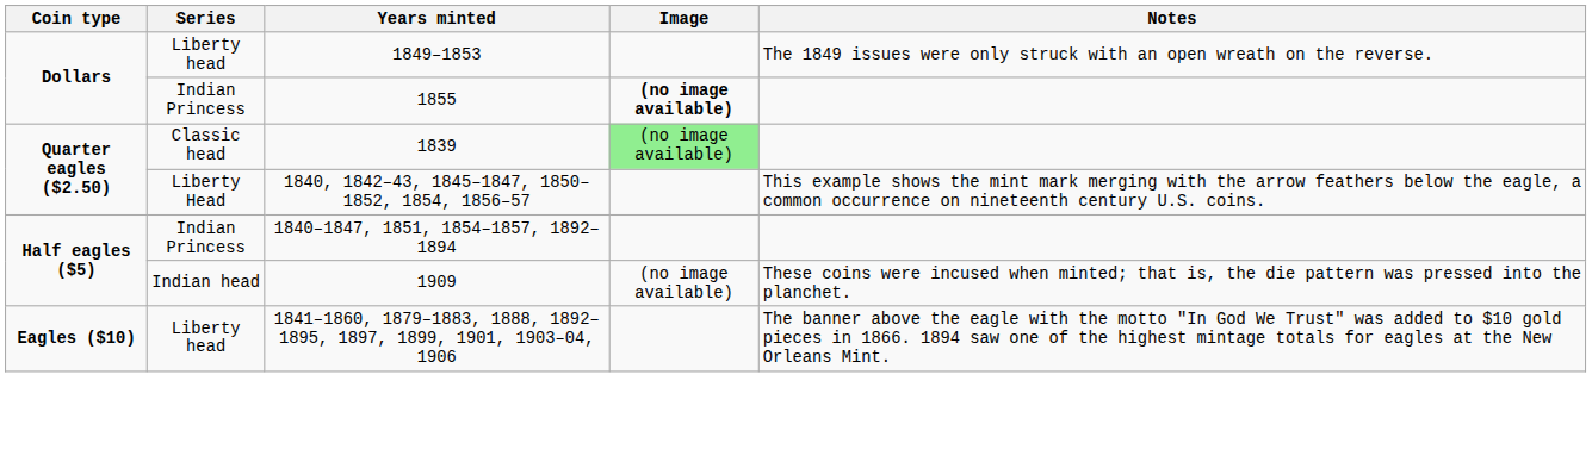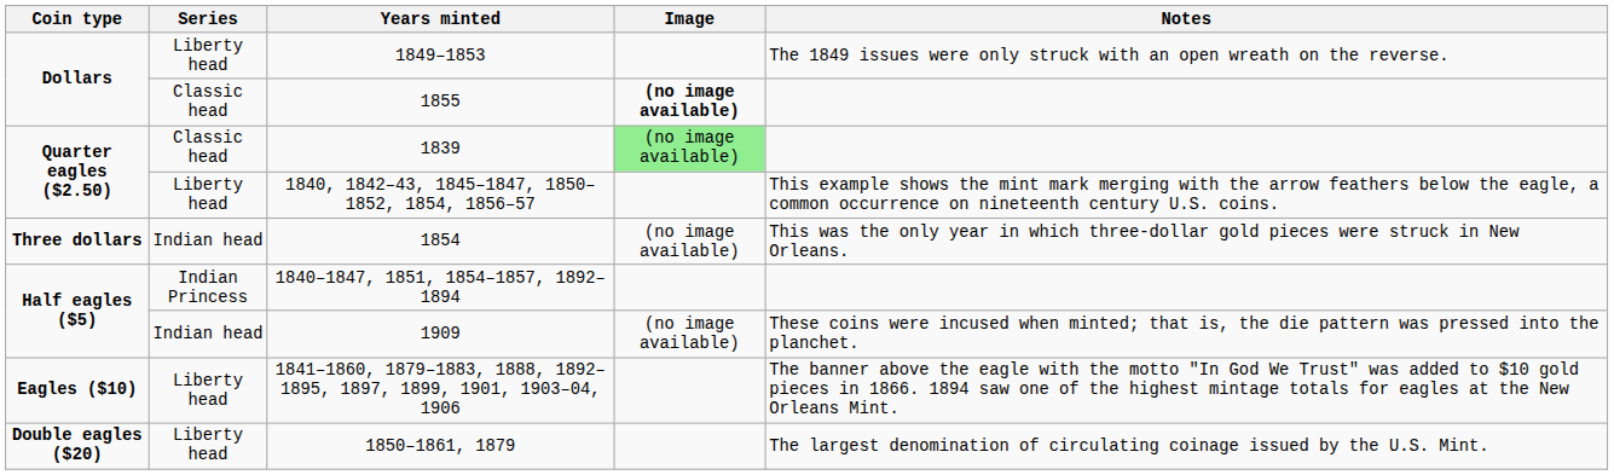 <table class="wikitable" border="1">
 <tr>
 <th>Coin type</th>
 <th>Series</th>
 <th>Years minted</th>
 <th>Image</th>
 <th>Notes</th>
 </tr>
 <tr>
 <td rowspan=2 align="center"><strong>Dollars</strong></td>
 <td align="center">Liberty head</td>
 <td align="center">1849–1853</td>
 <td></td>
 <td>The 1849 issues were only struck with an open wreath on the reverse.</td>
 </tr>
 <tr>
-<td align="center">Indian Princess</td>
+<td align="center">Classic head</td>
 <td align="center">1855</td>
 <td align="center"><strong>(no image available)</strong></td>
 <td></td>
 </tr>
 <tr>
 <td rowspan=2 align="center"><strong>Quarter eagles ($2.50)</strong></td>
 <td align="center">Classic head</td>
 <td align="center">1839</td>
 <td align="center" style="background: lightgreen;">(no image available)</td>
 <td></td>
 </tr>
 <tr>
-<td align="center">Liberty Head</td>
+<td align="center">Liberty head</td>
 <td align="center">1840, 1842–43, 1845–1847, 1850–1852, 1854, 1856–57</td>
 <td></td>
 <td>This example shows the mint mark merging with the arrow feathers below the eagle, a common occurrence on nineteenth century U.S. coins.</td>
+</tr>
+<tr>
+<td align="center"><strong>Three dollars</strong></td>
+<td align="center">Indian head</td>
+<td align="center">1854</td>
+<td align="center">(no image available)</td>
+<td>This was the only year in which three-dollar gold pieces were struck in New Orleans.</td>
 </tr>
 <tr>
 <td rowspan=2 align="center"><strong>Half eagles ($5)</strong></td>
 <td align="center">Indian Princess</td>
 <td align="center">1840–1847, 1851, 1854–1857, 1892–1894</td>
 <td></td>
 <td></td>
 </tr>
 <tr>
 <td align="center">Indian head</td>
 <td align="center">1909</td>
 <td align="center">(no image available)</td>
 <td>These coins were incused when minted; that is, the die pattern was pressed into the planchet.</td>
 </tr>
 <tr>
 <td align="center"><strong>Eagles ($10)</strong></td>
 <td align="center">Liberty head</td>
 <td align="center">1841–1860, 1879–1883, 1888, 1892–1895, 1897, 1899, 1901, 1903–04, 1906</td>
 <td></td>
 <td>The banner above the eagle with the motto "In God We Trust" was added to $10 gold pieces in 1866. 1894 saw one of the highest mintage totals for eagles at the New Orleans Mint.</td>
 </tr>
+<tr>
+<td align="center"><strong> Double eagles ($20)</strong></td>
+<td align="center">Liberty head</td>
+<td align="center">1850–1861, 1879</td>
+<td></td>
+<td>The largest denomination of circulating coinage issued by the U.S. Mint.</td>
+</tr>
 </table>
